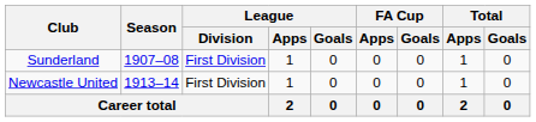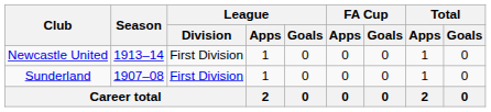 <table class="wikitable" style="text-align: center">
 <tr>
 <th rowspan="2">Club</th>
 <th rowspan="2">Season</th>
 <th colspan="3">League</th>
 <th colspan="2">FA Cup</th>
 <th colspan="2">Total</th>
 </tr>
 <tr>
 <th>Division</th>
 <th>Apps</th>
 <th>Goals</th>
 <th>Apps</th>
 <th>Goals</th>
 <th>Apps</th>
 <th>Goals</th>
 </tr>
 <tr>
-<td><a href='#'>Sunderland</a></td>
-<td><a href='#'>1907–08</a></td>
-<td><a href='#'>First Division</a></td>
+<td><a href='#'>Newcastle United</a></td>
+<td><a href='#'>1913–14</a></td>
+<td>First Division</td>
 <td>1</td>
 <td>0</td>
 <td>0</td>
 <td>0</td>
 <td>1</td>
 <td>0</td>
 </tr>
 <tr>
-<td><a href='#'>Newcastle United</a></td>
-<td><a href='#'>1913–14</a></td>
-<td>First Division</td>
+<td><a href='#'>Sunderland</a></td>
+<td><a href='#'>1907–08</a></td>
+<td><a href='#'>First Division</a></td>
 <td>1</td>
 <td>0</td>
 <td>0</td>
 <td>0</td>
 <td>1</td>
 <td>0</td>
 </tr>
 <tr>
 <th colspan="3">Career total</th>
 <th>2</th>
 <th>0</th>
 <th>0</th>
 <th>0</th>
 <th>2</th>
 <th>0</th>
 </tr>
 </table>
